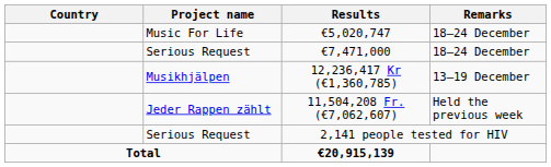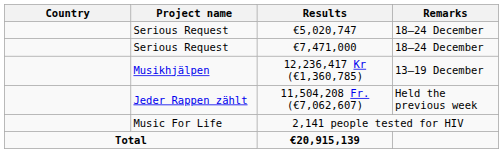 <table class="wikitable">
 <tr>
 <th>Country</th>
 <th>Project name</th>
 <th>Results</th>
 <th>Remarks</th>
 </tr>
 <tr>
 <td width=150></td>
-<td width=150>Music For Life</td>
+<td width=150>Serious Request</td>
 <td align=center>€5,020,747</td>
 <td>18–24 December</td>
 </tr>
 <tr>
 <td width=150></td>
 <td width=150>Serious Request</td>
 <td align=center>€7,471,000</td>
 <td>18–24 December</td>
 </tr>
 <tr>
 <td width=150></td>
 <td width=150><a href='#'>Musikhjälpen</a></td>
 <td align=center>12,236,417 <a href='#'>Kr</a> (€1,360,785)</td>
 <td>13–19 December</td>
 </tr>
 <tr>
 <td width=150></td>
 <td width=150><a href='#'>Jeder Rappen zählt</a></td>
 <td align=center>11,504,208 <a href='#'>Fr.</a> (€7,062,607)</td>
 <td>Held the previous week</td>
 </tr>
 <tr>
 <td width=150></td>
-<td width=150>Serious Request</td>
+<td width=150>Music For Life</td>
 <td colspan="2" align=center>2,141 people tested for HIV</td>
 </tr>
 <tr>
 <td colspan="2" style="text-align:center;"><strong>Total</strong></td>
 <td align=center><strong>€20,915,139</strong></td>
 <td align=center></td>
 </tr>
 </table>
